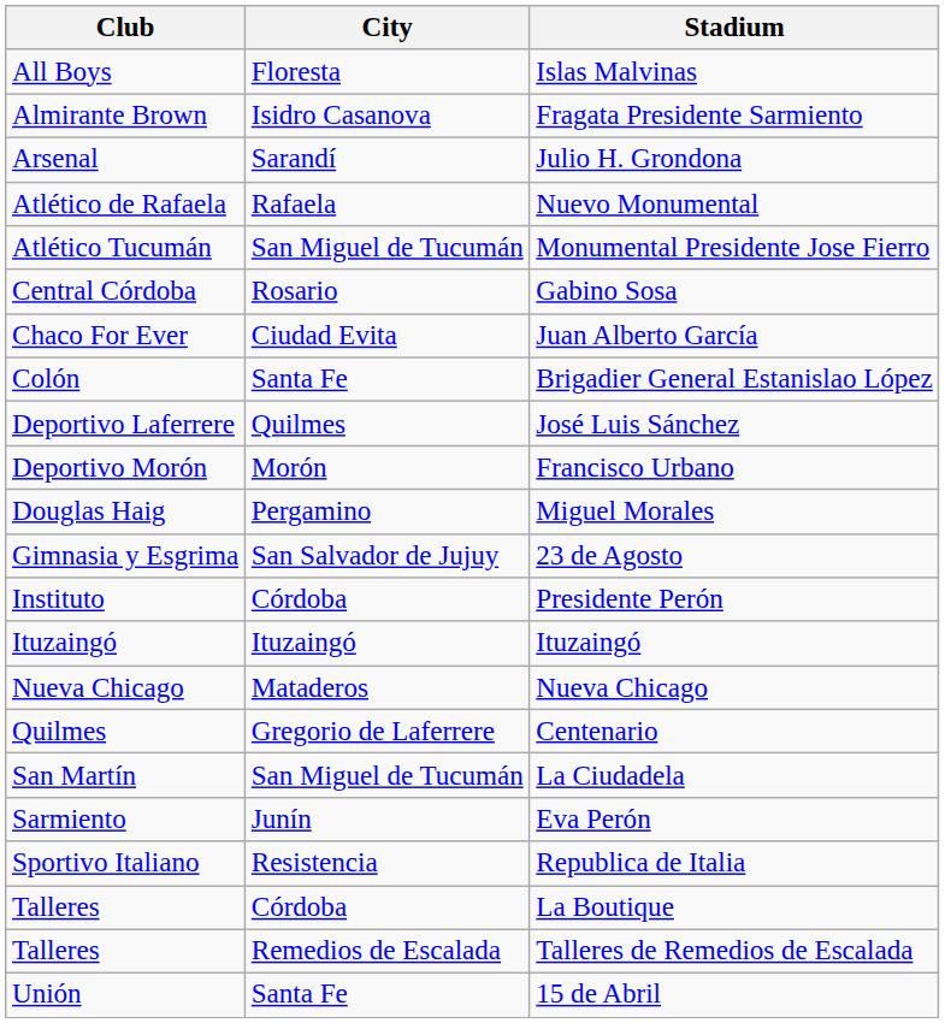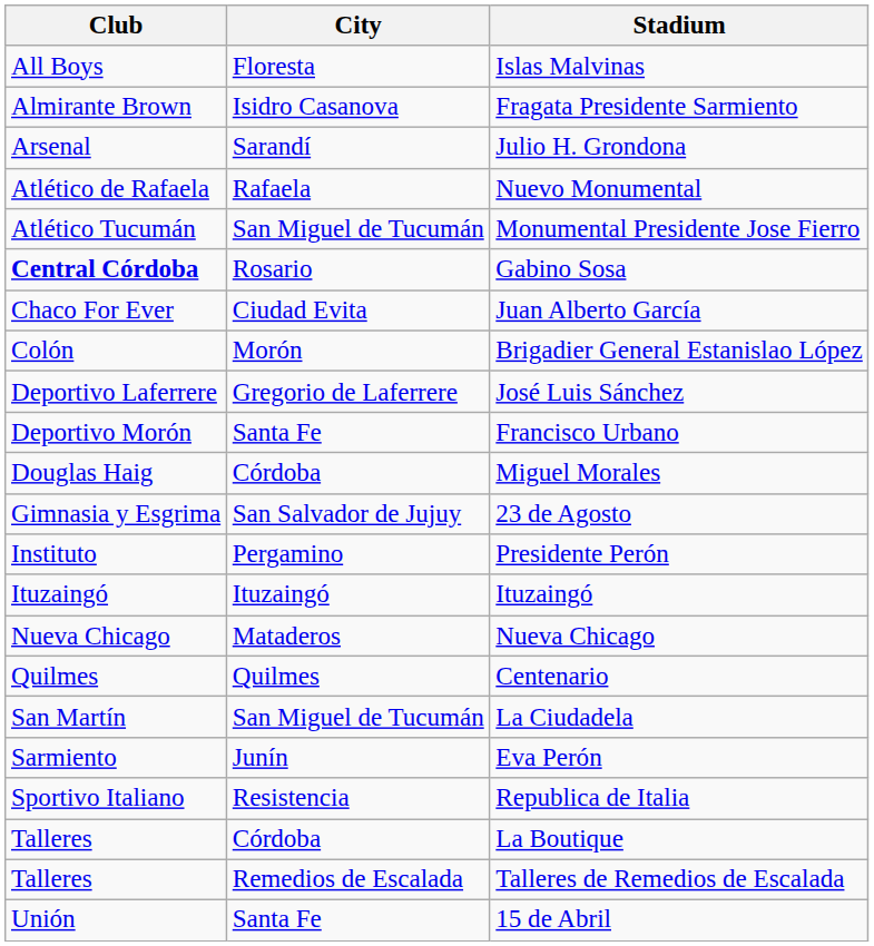 <table class="wikitable sortable">
 <tr>
 <th>Club</th>
 <th>City</th>
 <th>Stadium</th>
 </tr>
 <tr>
 <td><a href='#'>All Boys</a></td>
 <td><a href='#'>Floresta</a></td>
 <td><a href='#'>Islas Malvinas</a></td>
 </tr>
 <tr>
 <td><a href='#'>Almirante Brown</a></td>
 <td><a href='#'>Isidro Casanova</a></td>
 <td><a href='#'>Fragata Presidente Sarmiento</a></td>
 </tr>
 <tr>
 <td><a href='#'>Arsenal</a></td>
 <td><a href='#'>Sarandí</a></td>
 <td><a href='#'>Julio H. Grondona</a></td>
 </tr>
 <tr>
 <td><a href='#'>Atlético de Rafaela</a></td>
 <td><a href='#'>Rafaela</a></td>
 <td><a href='#'>Nuevo Monumental</a></td>
 </tr>
 <tr>
 <td><a href='#'>Atlético Tucumán</a></td>
 <td><a href='#'>San Miguel de Tucumán</a></td>
 <td><a href='#'>Monumental Presidente Jose Fierro</a></td>
 </tr>
 <tr>
-<td><a href='#'>Central Córdoba</a></td>
+<td><strong><a href='#'>Central Córdoba</a></strong></td>
 <td><a href='#'>Rosario</a></td>
 <td><a href='#'>Gabino Sosa</a></td>
 </tr>
 <tr>
 <td><a href='#'>Chaco For Ever</a></td>
 <td><a href='#'>Ciudad Evita</a></td>
 <td><a href='#'>Juan Alberto García</a></td>
 </tr>
 <tr>
 <td><a href='#'>Colón</a></td>
-<td><a href='#'>Santa Fe</a></td>
+<td><a href='#'>Morón</a></td>
 <td><a href='#'>Brigadier General Estanislao López</a></td>
 </tr>
 <tr>
 <td><a href='#'>Deportivo Laferrere</a></td>
-<td><a href='#'>Quilmes</a></td>
+<td><a href='#'>Gregorio de Laferrere</a></td>
 <td><a href='#'>José Luis Sánchez</a></td>
 </tr>
 <tr>
 <td><a href='#'>Deportivo Morón</a></td>
-<td><a href='#'>Morón</a></td>
+<td><a href='#'>Santa Fe</a></td>
 <td><a href='#'>Francisco Urbano</a></td>
 </tr>
 <tr>
 <td><a href='#'>Douglas Haig</a></td>
-<td><a href='#'>Pergamino</a></td>
+<td><a href='#'>Córdoba</a></td>
 <td><a href='#'>Miguel Morales</a></td>
 </tr>
 <tr>
 <td><a href='#'>Gimnasia y Esgrima</a></td>
 <td><a href='#'>San Salvador de Jujuy</a></td>
 <td><a href='#'>23 de Agosto</a></td>
 </tr>
 <tr>
 <td><a href='#'>Instituto</a></td>
-<td><a href='#'>Córdoba</a></td>
+<td><a href='#'>Pergamino</a></td>
 <td><a href='#'>Presidente Perón</a></td>
 </tr>
 <tr>
 <td><a href='#'>Ituzaingó</a></td>
 <td><a href='#'>Ituzaingó</a></td>
 <td><a href='#'>Ituzaingó</a></td>
 </tr>
 <tr>
 <td><a href='#'>Nueva Chicago</a></td>
 <td><a href='#'>Mataderos</a></td>
 <td><a href='#'>Nueva Chicago</a></td>
 </tr>
 <tr>
 <td><a href='#'>Quilmes</a></td>
-<td><a href='#'>Gregorio de Laferrere</a></td>
+<td><a href='#'>Quilmes</a></td>
 <td><a href='#'>Centenario</a></td>
 </tr>
 <tr>
 <td><a href='#'>San Martín</a></td>
 <td><a href='#'>San Miguel de Tucumán</a></td>
 <td><a href='#'>La Ciudadela</a></td>
 </tr>
 <tr>
 <td><a href='#'>Sarmiento</a></td>
 <td><a href='#'>Junín</a></td>
 <td><a href='#'>Eva Perón</a></td>
 </tr>
 <tr>
 <td><a href='#'>Sportivo Italiano</a></td>
 <td><a href='#'>Resistencia</a></td>
 <td><a href='#'>Republica de Italia</a></td>
 </tr>
 <tr>
 <td><a href='#'>Talleres</a></td>
 <td><a href='#'>Córdoba</a></td>
 <td><a href='#'>La Boutique</a></td>
 </tr>
 <tr>
 <td><a href='#'>Talleres</a></td>
 <td><a href='#'>Remedios de Escalada</a></td>
 <td><a href='#'>Talleres de Remedios de Escalada</a></td>
 </tr>
 <tr>
 <td><a href='#'>Unión</a></td>
 <td><a href='#'>Santa Fe</a></td>
 <td><a href='#'>15 de Abril</a></td>
 </tr>
 </table>
